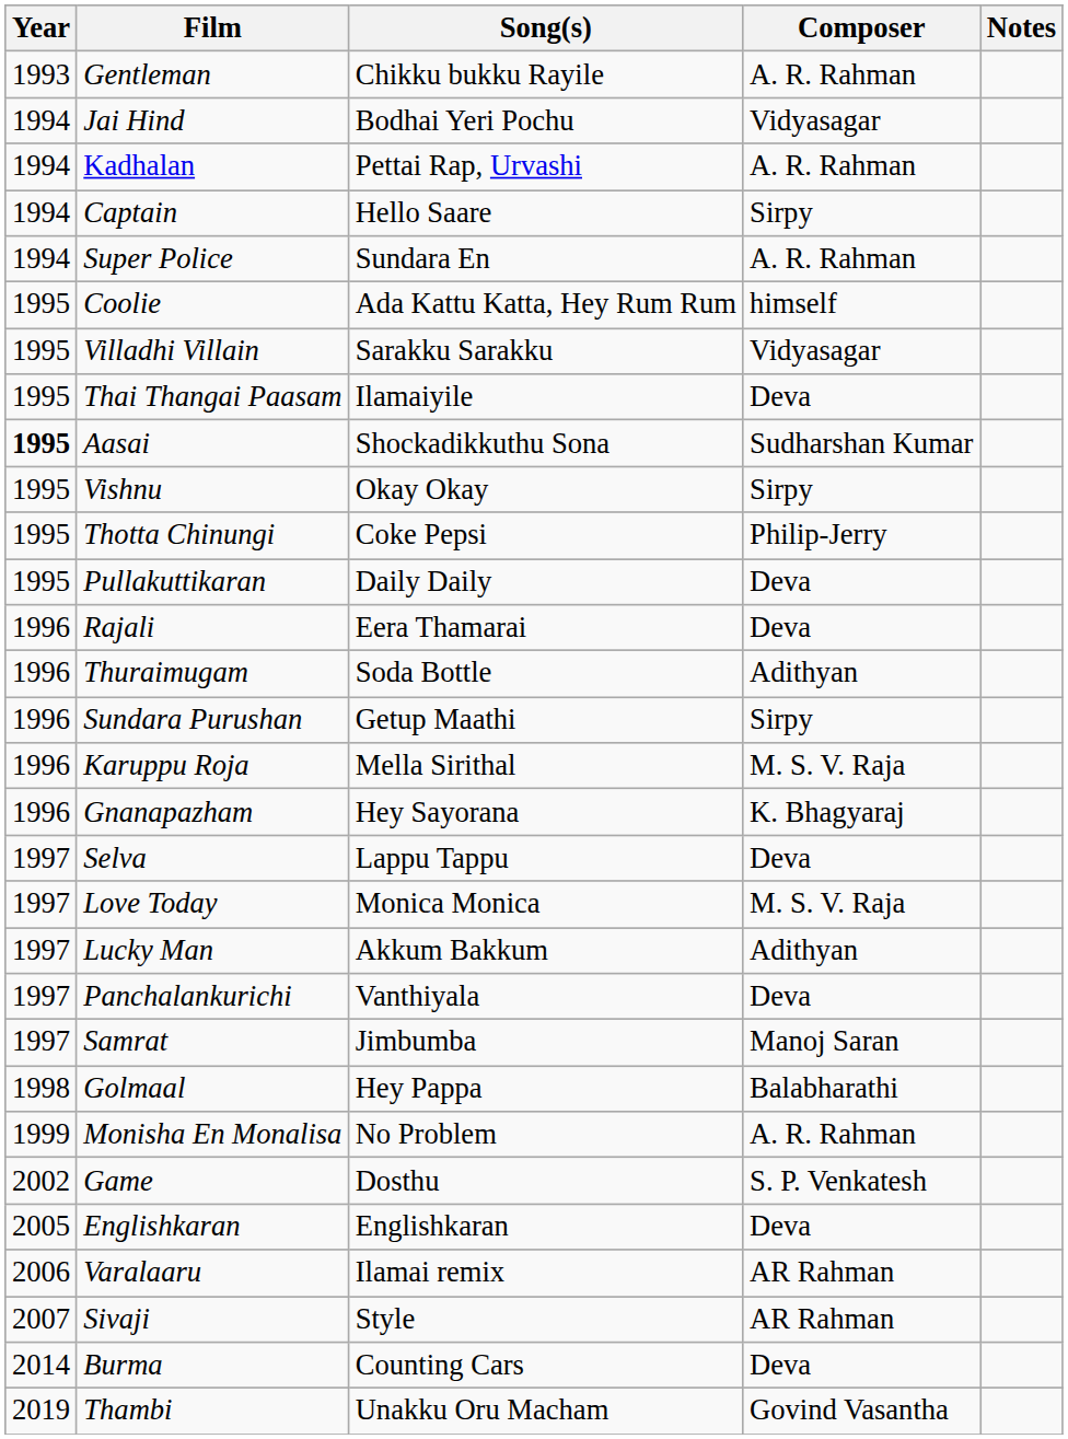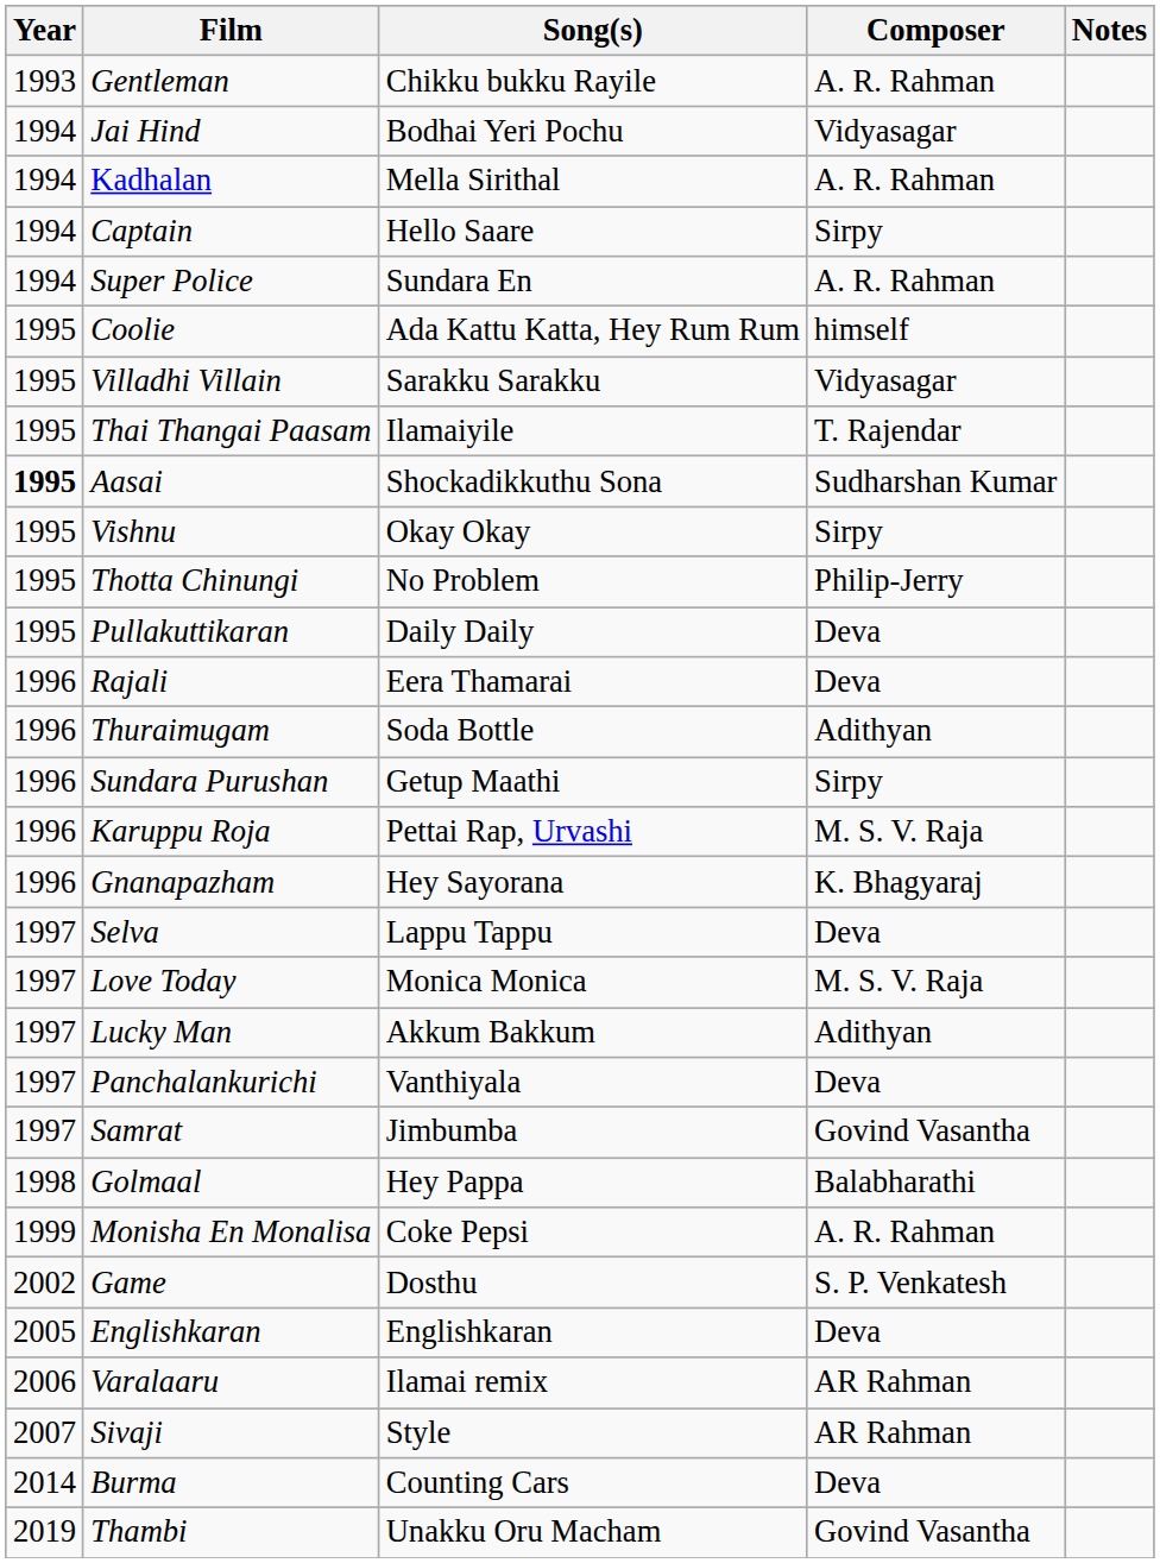 <table class="wikitable">
 <tr>
 <th>Year</th>
 <th>Film</th>
 <th>Song(s)</th>
 <th>Composer</th>
 <th>Notes</th>
 </tr>
 <tr>
 <td>1993</td>
 <td><em>Gentleman</em></td>
 <td>Chikku bukku Rayile</td>
 <td>A. R. Rahman</td>
 <td></td>
 </tr>
 <tr>
 <td>1994</td>
 <td><em>Jai Hind</em></td>
 <td>Bodhai Yeri Pochu</td>
 <td>Vidyasagar</td>
 <td></td>
 </tr>
 <tr>
 <td>1994</td>
 <td><a href='#'>Kadhalan</a></td>
-<td>Pettai Rap, <a href='#'>Urvashi</a></td>
+<td>Mella Sirithal</td>
 <td>A. R. Rahman</td>
 <td></td>
 </tr>
 <tr>
 <td>1994</td>
 <td><em>Captain</em></td>
 <td>Hello Saare</td>
 <td>Sirpy</td>
 <td></td>
 </tr>
 <tr>
 <td>1994</td>
 <td><em>Super Police</em></td>
 <td>Sundara En</td>
 <td>A. R. Rahman</td>
 <td></td>
 </tr>
 <tr>
 <td>1995</td>
 <td><em>Coolie</em></td>
 <td>Ada Kattu Katta, Hey Rum Rum</td>
 <td>himself</td>
 <td></td>
 </tr>
 <tr>
 <td>1995</td>
 <td><em>Villadhi Villain</em></td>
 <td>Sarakku Sarakku</td>
 <td>Vidyasagar</td>
 <td></td>
 </tr>
 <tr>
 <td>1995</td>
 <td><em>Thai Thangai Paasam</em></td>
 <td>Ilamaiyile</td>
-<td>Deva</td>
+<td>T. Rajendar</td>
 <td></td>
 </tr>
 <tr>
 <td><strong>1995</strong></td>
 <td><em>Aasai</em></td>
 <td>Shockadikkuthu Sona</td>
 <td>Sudharshan Kumar</td>
 <td></td>
 </tr>
 <tr>
 <td>1995</td>
 <td><em>Vishnu</em></td>
 <td>Okay Okay</td>
 <td>Sirpy</td>
 <td></td>
 </tr>
 <tr>
 <td>1995</td>
 <td><em>Thotta Chinungi</em></td>
-<td>Coke Pepsi</td>
+<td>No Problem</td>
 <td>Philip-Jerry</td>
 <td></td>
 </tr>
 <tr>
 <td>1995</td>
 <td><em>Pullakuttikaran</em></td>
 <td>Daily Daily</td>
 <td>Deva</td>
 <td></td>
 </tr>
 <tr>
 <td>1996</td>
 <td><em>Rajali</em></td>
 <td>Eera Thamarai</td>
 <td>Deva</td>
 <td></td>
 </tr>
 <tr>
 <td>1996</td>
 <td><em>Thuraimugam</em></td>
 <td>Soda Bottle</td>
 <td>Adithyan</td>
 <td></td>
 </tr>
 <tr>
 <td>1996</td>
 <td><em>Sundara Purushan</em></td>
 <td>Getup Maathi</td>
 <td>Sirpy</td>
 <td></td>
 </tr>
 <tr>
 <td>1996</td>
 <td><em>Karuppu Roja</em></td>
-<td>Mella Sirithal</td>
+<td>Pettai Rap, <a href='#'>Urvashi</a></td>
 <td>M. S. V. Raja</td>
 <td></td>
 </tr>
 <tr>
 <td>1996</td>
 <td><em>Gnanapazham</em></td>
 <td>Hey Sayorana</td>
 <td>K. Bhagyaraj</td>
 <td></td>
 </tr>
 <tr>
 <td>1997</td>
 <td><em>Selva</em></td>
 <td>Lappu Tappu</td>
 <td>Deva</td>
 <td></td>
 </tr>
 <tr>
 <td>1997</td>
 <td><em>Love Today</em></td>
 <td>Monica Monica</td>
 <td>M. S. V. Raja</td>
 <td></td>
 </tr>
 <tr>
 <td>1997</td>
 <td><em>Lucky Man</em></td>
 <td>Akkum Bakkum</td>
 <td>Adithyan</td>
 <td></td>
 </tr>
 <tr>
 <td>1997</td>
 <td><em>Panchalankurichi</em></td>
 <td>Vanthiyala</td>
 <td>Deva</td>
 <td></td>
 </tr>
 <tr>
 <td>1997</td>
 <td><em>Samrat</em></td>
 <td>Jimbumba</td>
-<td>Manoj Saran</td>
+<td>Govind Vasantha</td>
 <td></td>
 </tr>
 <tr>
 <td>1998</td>
 <td><em>Golmaal</em></td>
 <td>Hey Pappa</td>
 <td>Balabharathi</td>
 <td></td>
 </tr>
 <tr>
 <td>1999</td>
 <td><em>Monisha En Monalisa</em></td>
-<td>No Problem</td>
+<td>Coke Pepsi</td>
 <td>A. R. Rahman</td>
 <td></td>
 </tr>
 <tr>
 <td>2002</td>
 <td><em>Game</em></td>
 <td>Dosthu</td>
 <td>S. P. Venkatesh</td>
 <td></td>
 </tr>
 <tr>
 <td>2005</td>
 <td><em>Englishkaran</em></td>
 <td>Englishkaran</td>
 <td>Deva</td>
 <td></td>
 </tr>
 <tr>
 <td>2006</td>
 <td><em>Varalaaru</em></td>
 <td>Ilamai remix</td>
 <td>AR Rahman</td>
 <td></td>
 </tr>
 <tr>
 <td>2007</td>
 <td><em>Sivaji</em></td>
 <td>Style</td>
 <td>AR Rahman</td>
 <td></td>
 </tr>
 <tr>
 <td>2014</td>
 <td><em>Burma</em></td>
 <td>Counting Cars</td>
 <td>Deva</td>
 <td></td>
 </tr>
 <tr>
 <td>2019</td>
 <td><em>Thambi</em></td>
 <td>Unakku Oru Macham</td>
 <td>Govind Vasantha</td>
 <td></td>
 </tr>
 <tr>
 </tr>
 </table>
